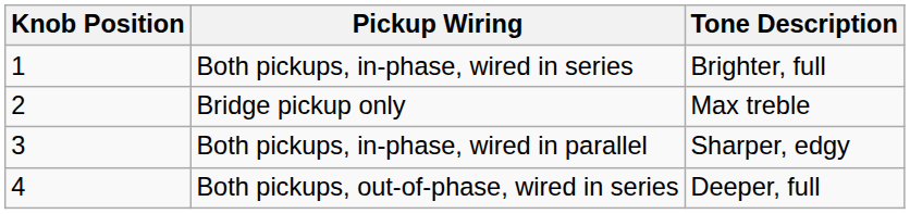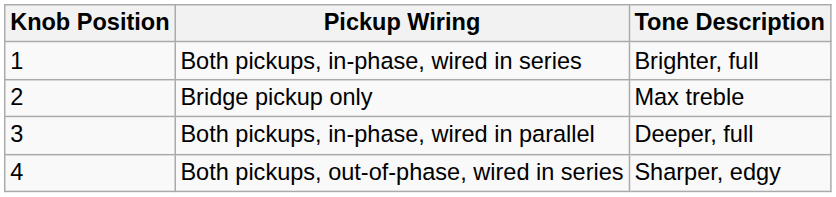 <table class="wikitable">
 <tr>
 <th>Knob Position</th>
 <th>Pickup Wiring</th>
 <th>Tone Description</th>
 </tr>
 <tr>
 <td>1</td>
 <td>Both pickups, in-phase, wired in series</td>
 <td>Brighter, full</td>
 </tr>
 <tr>
 <td>2</td>
 <td>Bridge pickup only</td>
 <td>Max treble</td>
 </tr>
 <tr>
 <td>3</td>
 <td>Both pickups, in-phase, wired in parallel</td>
-<td>Sharper, edgy</td>
+<td>Deeper, full</td>
 </tr>
 <tr>
 <td>4</td>
 <td>Both pickups, out-of-phase, wired in series</td>
-<td>Deeper, full</td>
+<td>Sharper, edgy</td>
 </tr>
 </table>
